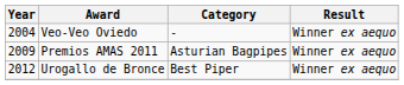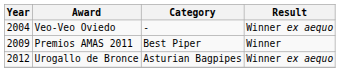 <table class="wikitable">
 <tr>
 <th>Year</th>
 <th>Award</th>
 <th>Category</th>
 <th>Result</th>
 </tr>
 <tr>
 <td>2004</td>
 <td>Veo-Veo Oviedo</td>
 <td>-</td>
 <td>Winner <em>ex aequo</em></td>
 </tr>
 <tr>
 <td>2009</td>
 <td>Premios AMAS 2011</td>
-<td>Asturian Bagpipes</td>
-<td>Winner <em>ex aequo</em></td>
+<td>Best Piper</td>
+<td>Winner</td>
 </tr>
 <tr>
 <td>2012</td>
 <td>Urogallo de Bronce</td>
-<td>Best Piper</td>
+<td>Asturian Bagpipes</td>
 <td>Winner <em>ex aequo</em></td>
 </tr>
 <tr>
 </tr>
 </table>
